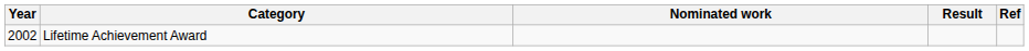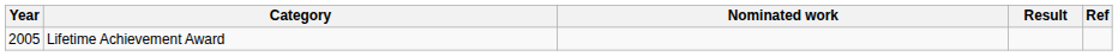 <table class="wikitable sortable">
 <tr>
 <th scope="col" style="width:1em;">Year</th>
 <th scope="col" style="width:40em;">Category</th>
 <th scope="col" style="width:35em;">Nominated work</th>
 <th scope="col" style="width:5em;">Result</th>
 <th scope="col" style="width:1em;" class="unsortable">Ref</th>
 </tr>
 <tr>
-<td>2002</td>
+<td>2005</td>
 <td>Lifetime Achievement Award</td>
 <td></td>
 <td></td>
 <td></td>
 </tr>
 </table>
